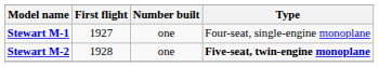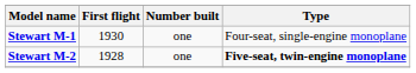 <table class="wikitable" align=center style="font-size:90%;">
 <tr>
 </tr>
 <tr style="background:#efefef;">
 <th>Model name</th>
 <th>First flight</th>
 <th>Number built</th>
 <th>Type</th>
 </tr>
 <tr>
 <td align=left><strong><a href='#'>Stewart M-1</a></strong></td>
-<td align=center>1927</td>
+<td align=center>1930</td>
 <td align=center>one</td>
 <td align=left>Four-seat, single-engine <a href='#'>monoplane</a></td>
 </tr>
 <tr>
 <td align=left><strong><a href='#'>Stewart M-2</a></strong></td>
 <td align=center>1928</td>
 <td align=center>one</td>
 <td align=left><strong>Five-seat, twin-engine <a href='#'>monoplane</a></strong></td>
 </tr>
 <tr>
 </tr>
 </table>
